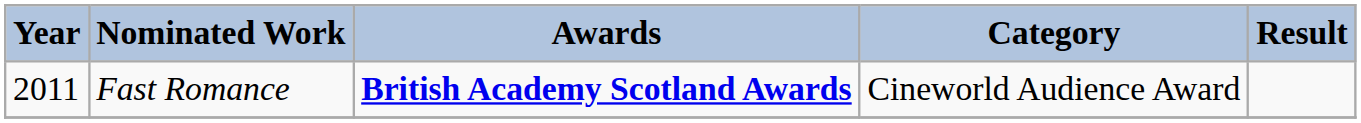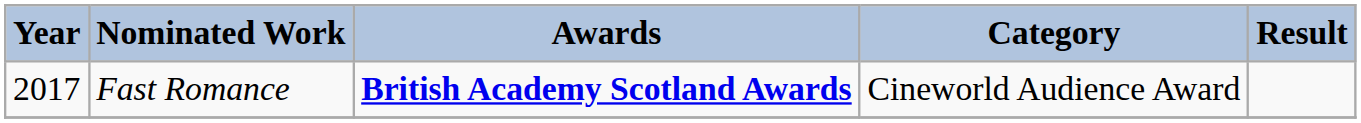 <table class="wikitable" style="font-size:90%">
 <tr style="text-align:center;">
 <th style="background:#B0C4DE;">Year</th>
 <th style="background:#B0C4DE;">Nominated Work</th>
 <th style="background:#B0C4DE;">Awards</th>
 <th style="background:#B0C4DE;">Category</th>
 <th style="background:#B0C4DE;">Result</th>
 </tr>
 <tr>
-<td>2011</td>
+<td>2017</td>
 <td><em>Fast Romance</em></td>
 <td><strong><a href='#'>British Academy Scotland Awards</a></strong></td>
 <td>Cineworld Audience Award</td>
 <td></td>
 </tr>
 <tr>
 </tr>
 </table>
